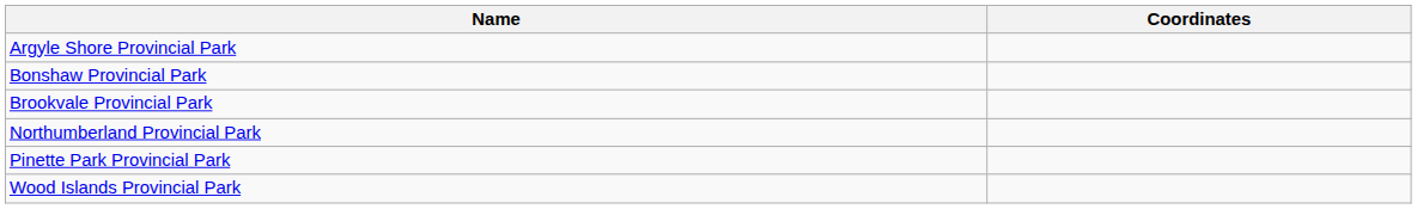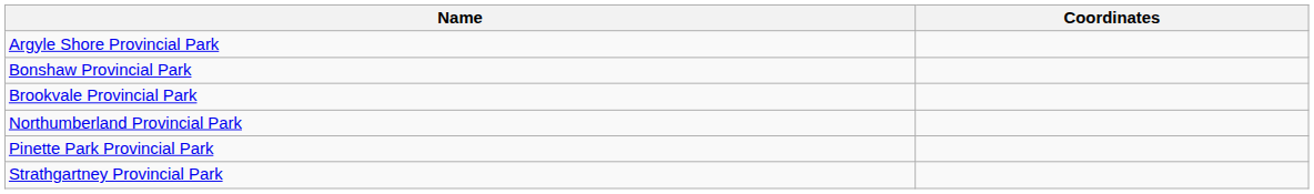 <table class='wikitable sortable' style='width:100%'>
 <tr>
 <th>Name</th>
 <th>Coordinates</th>
 </tr>
 <tr>
 <td><a href='#'>Argyle Shore Provincial Park</a></td>
 <td></td>
 </tr>
 <tr>
 <td><a href='#'>Bonshaw Provincial Park</a></td>
 <td></td>
 </tr>
 <tr>
 <td><a href='#'>Brookvale Provincial Park</a></td>
 <td></td>
 </tr>
 <tr>
 <td><a href='#'>Northumberland Provincial Park</a></td>
 <td></td>
 </tr>
 <tr>
 <td><a href='#'>Pinette Park Provincial Park</a></td>
 <td></td>
 </tr>
 <tr>
-<td><a href='#'>Wood Islands Provincial Park</a></td>
+<td><a href='#'>Strathgartney Provincial Park</a></td>
 <td></td>
 </tr>
 </table>
